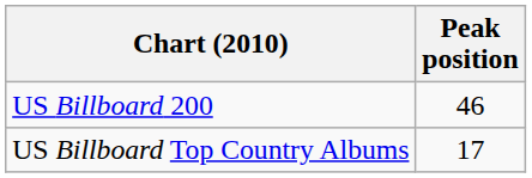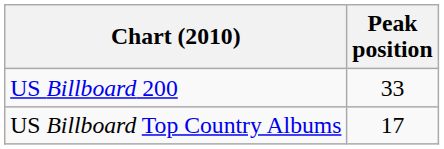 <table class="wikitable sortable">
 <tr>
 <th>Chart (2010)</th>
 <th>Peak<br>position</th>
 </tr>
 <tr>
 <td><a href='#'>US <em>Billboard</em> 200</a></td>
-<td align="center">46</td>
+<td align="center">33</td>
 </tr>
 <tr>
 <td>US <em>Billboard</em> <a href='#'>Top Country Albums</a></td>
 <td align="center">17</td>
 </tr>
 </table>
